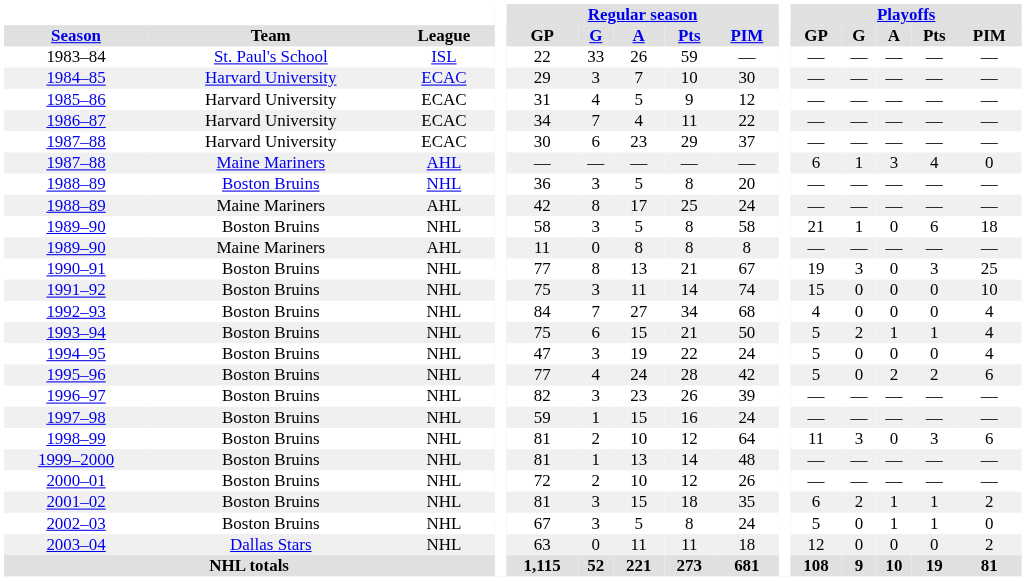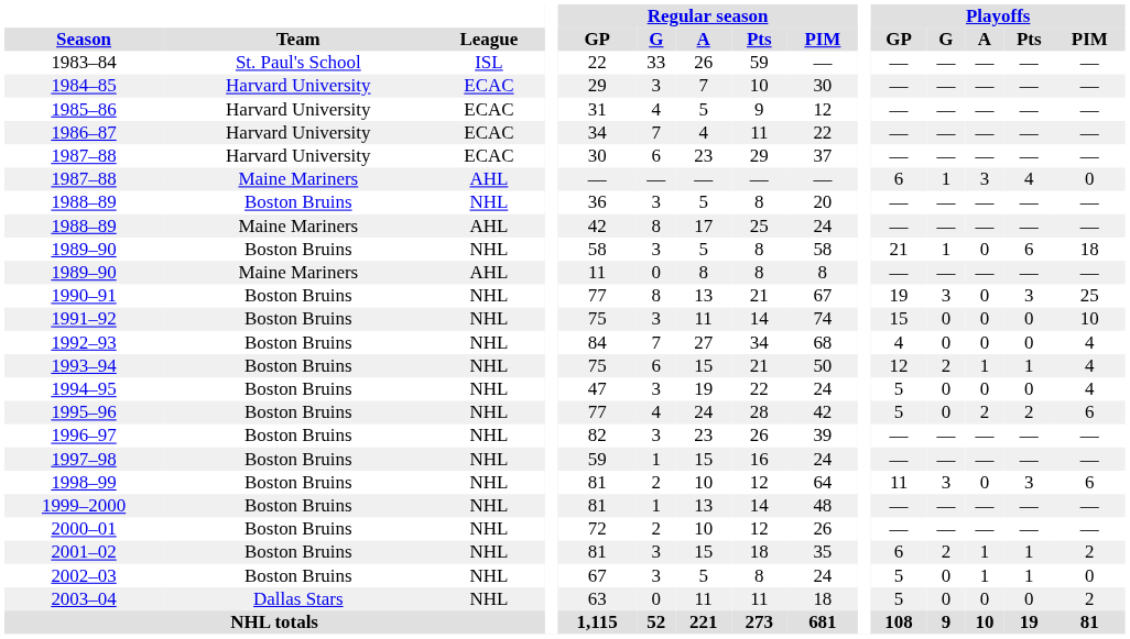 <table border="0" cellpadding="1" cellspacing="0" style="text-align:center; width:60em">
 <tr bgcolor="#e0e0e0">
 <th colspan="3" bgcolor="#ffffff"> </th>
 <th rowspan="99" bgcolor="#ffffff"> </th>
 <th colspan="5"><a href='#'>Regular season</a></th>
 <th rowspan="99" bgcolor="#ffffff"> </th>
 <th colspan="5"><a href='#'>Playoffs</a></th>
 </tr>
 <tr bgcolor="#e0e0e0">
 <th><a href='#'>Season</a></th>
 <th>Team</th>
 <th>League</th>
 <th>GP</th>
 <th><a href='#'>G</a></th>
 <th><a href='#'>A</a></th>
 <th><a href='#'>Pts</a></th>
 <th><a href='#'>PIM</a></th>
 <th>GP</th>
 <th>G</th>
 <th>A</th>
 <th>Pts</th>
 <th>PIM</th>
 </tr>
 <tr>
 <td>1983–84</td>
 <td><a href='#'>St. Paul's School</a></td>
 <td><a href='#'>ISL</a></td>
 <td>22</td>
 <td>33</td>
 <td>26</td>
 <td>59</td>
 <td>—</td>
 <td>—</td>
 <td>—</td>
 <td>—</td>
 <td>—</td>
 <td>—</td>
 </tr>
 <tr bgcolor="#f0f0f0">
 <td><a href='#'>1984–85</a></td>
 <td><a href='#'>Harvard University</a></td>
 <td><a href='#'>ECAC</a></td>
 <td>29</td>
 <td>3</td>
 <td>7</td>
 <td>10</td>
 <td>30</td>
 <td>—</td>
 <td>—</td>
 <td>—</td>
 <td>—</td>
 <td>—</td>
 </tr>
 <tr>
 <td><a href='#'>1985–86</a></td>
 <td>Harvard University</td>
 <td>ECAC</td>
 <td>31</td>
 <td>4</td>
 <td>5</td>
 <td>9</td>
 <td>12</td>
 <td>—</td>
 <td>—</td>
 <td>—</td>
 <td>—</td>
 <td>—</td>
 </tr>
 <tr bgcolor="#f0f0f0">
 <td><a href='#'>1986–87</a></td>
 <td>Harvard University</td>
 <td>ECAC</td>
 <td>34</td>
 <td>7</td>
 <td>4</td>
 <td>11</td>
 <td>22</td>
 <td>—</td>
 <td>—</td>
 <td>—</td>
 <td>—</td>
 <td>—</td>
 </tr>
 <tr>
 <td><a href='#'>1987–88</a></td>
 <td>Harvard University</td>
 <td>ECAC</td>
 <td>30</td>
 <td>6</td>
 <td>23</td>
 <td>29</td>
 <td>37</td>
 <td>—</td>
 <td>—</td>
 <td>—</td>
 <td>—</td>
 <td>—</td>
 </tr>
 <tr bgcolor="#f0f0f0">
 <td><a href='#'>1987–88</a></td>
 <td><a href='#'>Maine Mariners</a></td>
 <td><a href='#'>AHL</a></td>
 <td>—</td>
 <td>—</td>
 <td>—</td>
 <td>—</td>
 <td>—</td>
 <td>6</td>
 <td>1</td>
 <td>3</td>
 <td>4</td>
 <td>0</td>
 </tr>
 <tr>
 <td><a href='#'>1988–89</a></td>
 <td><a href='#'>Boston Bruins</a></td>
 <td><a href='#'>NHL</a></td>
 <td>36</td>
 <td>3</td>
 <td>5</td>
 <td>8</td>
 <td>20</td>
 <td>—</td>
 <td>—</td>
 <td>—</td>
 <td>—</td>
 <td>—</td>
 </tr>
 <tr bgcolor="#f0f0f0">
 <td><a href='#'>1988–89</a></td>
 <td>Maine Mariners</td>
 <td>AHL</td>
 <td>42</td>
 <td>8</td>
 <td>17</td>
 <td>25</td>
 <td>24</td>
 <td>—</td>
 <td>—</td>
 <td>—</td>
 <td>—</td>
 <td>—</td>
 </tr>
 <tr>
 <td><a href='#'>1989–90</a></td>
 <td>Boston Bruins</td>
 <td>NHL</td>
 <td>58</td>
 <td>3</td>
 <td>5</td>
 <td>8</td>
 <td>58</td>
 <td>21</td>
 <td>1</td>
 <td>0</td>
 <td>6</td>
 <td>18</td>
 </tr>
 <tr bgcolor="#f0f0f0">
 <td><a href='#'>1989–90</a></td>
 <td>Maine Mariners</td>
 <td>AHL</td>
 <td>11</td>
 <td>0</td>
 <td>8</td>
 <td>8</td>
 <td>8</td>
 <td>—</td>
 <td>—</td>
 <td>—</td>
 <td>—</td>
 <td>—</td>
 </tr>
 <tr>
 <td><a href='#'>1990–91</a></td>
 <td>Boston Bruins</td>
 <td>NHL</td>
 <td>77</td>
 <td>8</td>
 <td>13</td>
 <td>21</td>
 <td>67</td>
 <td>19</td>
 <td>3</td>
 <td>0</td>
 <td>3</td>
 <td>25</td>
 </tr>
 <tr bgcolor="#f0f0f0">
 <td><a href='#'>1991–92</a></td>
 <td>Boston Bruins</td>
 <td>NHL</td>
 <td>75</td>
 <td>3</td>
 <td>11</td>
 <td>14</td>
 <td>74</td>
 <td>15</td>
 <td>0</td>
 <td>0</td>
 <td>0</td>
 <td>10</td>
 </tr>
 <tr>
 <td><a href='#'>1992–93</a></td>
 <td>Boston Bruins</td>
 <td>NHL</td>
 <td>84</td>
 <td>7</td>
 <td>27</td>
 <td>34</td>
 <td>68</td>
 <td>4</td>
 <td>0</td>
 <td>0</td>
 <td>0</td>
 <td>4</td>
 </tr>
 <tr bgcolor="#f0f0f0">
 <td><a href='#'>1993–94</a></td>
 <td>Boston Bruins</td>
 <td>NHL</td>
 <td>75</td>
 <td>6</td>
 <td>15</td>
 <td>21</td>
 <td>50</td>
-<td>5</td>
+<td>12</td>
 <td>2</td>
 <td>1</td>
 <td>1</td>
 <td>4</td>
 </tr>
 <tr>
 <td><a href='#'>1994–95</a></td>
 <td>Boston Bruins</td>
 <td>NHL</td>
 <td>47</td>
 <td>3</td>
 <td>19</td>
 <td>22</td>
 <td>24</td>
 <td>5</td>
 <td>0</td>
 <td>0</td>
 <td>0</td>
 <td>4</td>
 </tr>
 <tr bgcolor="#f0f0f0">
 <td><a href='#'>1995–96</a></td>
 <td>Boston Bruins</td>
 <td>NHL</td>
 <td>77</td>
 <td>4</td>
 <td>24</td>
 <td>28</td>
 <td>42</td>
 <td>5</td>
 <td>0</td>
 <td>2</td>
 <td>2</td>
 <td>6</td>
 </tr>
 <tr>
 <td><a href='#'>1996–97</a></td>
 <td>Boston Bruins</td>
 <td>NHL</td>
 <td>82</td>
 <td>3</td>
 <td>23</td>
 <td>26</td>
 <td>39</td>
 <td>—</td>
 <td>—</td>
 <td>—</td>
 <td>—</td>
 <td>—</td>
 </tr>
 <tr bgcolor="#f0f0f0">
 <td><a href='#'>1997–98</a></td>
 <td>Boston Bruins</td>
 <td>NHL</td>
 <td>59</td>
 <td>1</td>
 <td>15</td>
 <td>16</td>
 <td>24</td>
 <td>—</td>
 <td>—</td>
 <td>—</td>
 <td>—</td>
 <td>—</td>
 </tr>
 <tr>
 <td><a href='#'>1998–99</a></td>
 <td>Boston Bruins</td>
 <td>NHL</td>
 <td>81</td>
 <td>2</td>
 <td>10</td>
 <td>12</td>
 <td>64</td>
 <td>11</td>
 <td>3</td>
 <td>0</td>
 <td>3</td>
 <td>6</td>
 </tr>
 <tr bgcolor="#f0f0f0">
 <td><a href='#'>1999–2000</a></td>
 <td>Boston Bruins</td>
 <td>NHL</td>
 <td>81</td>
 <td>1</td>
 <td>13</td>
 <td>14</td>
 <td>48</td>
 <td>—</td>
 <td>—</td>
 <td>—</td>
 <td>—</td>
 <td>—</td>
 </tr>
 <tr>
 <td><a href='#'>2000–01</a></td>
 <td>Boston Bruins</td>
 <td>NHL</td>
 <td>72</td>
 <td>2</td>
 <td>10</td>
 <td>12</td>
 <td>26</td>
 <td>—</td>
 <td>—</td>
 <td>—</td>
 <td>—</td>
 <td>—</td>
 </tr>
 <tr bgcolor="#f0f0f0">
 <td><a href='#'>2001–02</a></td>
 <td>Boston Bruins</td>
 <td>NHL</td>
 <td>81</td>
 <td>3</td>
 <td>15</td>
 <td>18</td>
 <td>35</td>
 <td>6</td>
 <td>2</td>
 <td>1</td>
 <td>1</td>
 <td>2</td>
 </tr>
 <tr>
 <td><a href='#'>2002–03</a></td>
 <td>Boston Bruins</td>
 <td>NHL</td>
 <td>67</td>
 <td>3</td>
 <td>5</td>
 <td>8</td>
 <td>24</td>
 <td>5</td>
 <td>0</td>
 <td>1</td>
 <td>1</td>
 <td>0</td>
 </tr>
 <tr bgcolor="#f0f0f0">
 <td><a href='#'>2003–04</a></td>
 <td><a href='#'>Dallas Stars</a></td>
 <td>NHL</td>
 <td>63</td>
 <td>0</td>
 <td>11</td>
 <td>11</td>
 <td>18</td>
-<td>12</td>
+<td>5</td>
 <td>0</td>
 <td>0</td>
 <td>0</td>
 <td>2</td>
 </tr>
 <tr bgcolor="#e0e0e0">
 <th colspan="3">NHL totals</th>
 <th>1,115</th>
 <th>52</th>
 <th>221</th>
 <th>273</th>
 <th>681</th>
 <th>108</th>
 <th>9</th>
 <th>10</th>
 <th>19</th>
 <th>81</th>
 </tr>
 </table>
